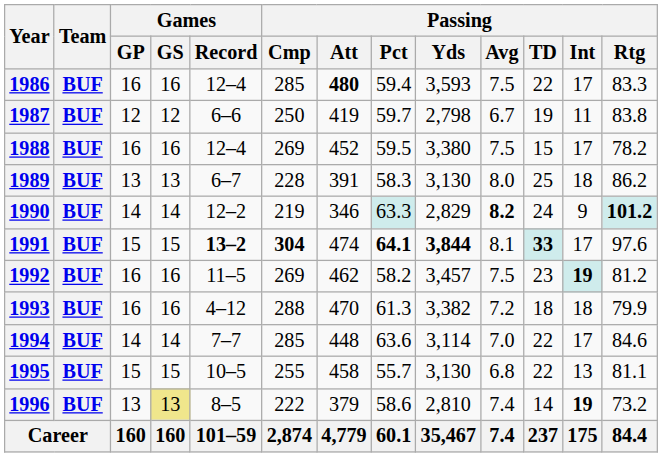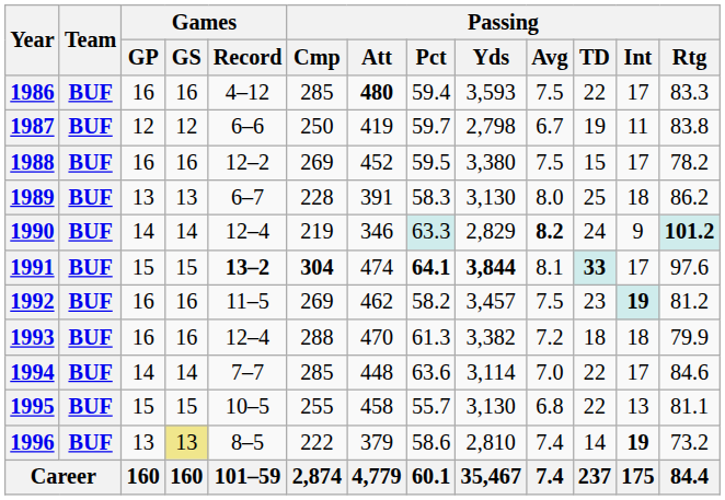 <table class="wikitable" style="text-align:center">
 <tr>
 <th rowspan="2">Year</th>
 <th rowspan="2">Team</th>
 <th colspan="3">Games</th>
 <th colspan="8">Passing</th>
 </tr>
 <tr>
 <th>GP</th>
 <th>GS</th>
 <th>Record</th>
 <th>Cmp</th>
 <th>Att</th>
 <th>Pct</th>
 <th>Yds</th>
 <th>Avg</th>
 <th>TD</th>
 <th>Int</th>
 <th>Rtg</th>
 </tr>
 <tr>
 <th><a href='#'>1986</a></th>
 <th><a href='#'>BUF</a></th>
 <td>16</td>
 <td>16</td>
-<td>12–4</td>
+<td>4–12</td>
 <td>285</td>
 <td><strong>480</strong></td>
 <td>59.4</td>
 <td>3,593</td>
 <td>7.5</td>
 <td>22</td>
 <td>17</td>
 <td>83.3</td>
 </tr>
 <tr>
 <th><a href='#'>1987</a></th>
 <th><a href='#'>BUF</a></th>
 <td>12</td>
 <td>12</td>
 <td>6–6</td>
 <td>250</td>
 <td>419</td>
 <td>59.7</td>
 <td>2,798</td>
 <td>6.7</td>
 <td>19</td>
 <td>11</td>
 <td>83.8</td>
 </tr>
 <tr>
 <th><a href='#'>1988</a></th>
 <th><a href='#'>BUF</a></th>
 <td>16</td>
 <td>16</td>
-<td>12–4</td>
+<td>12–2</td>
 <td>269</td>
 <td>452</td>
 <td>59.5</td>
 <td>3,380</td>
 <td>7.5</td>
 <td>15</td>
 <td>17</td>
 <td>78.2</td>
 </tr>
 <tr>
 <th><a href='#'>1989</a></th>
 <th><a href='#'>BUF</a></th>
 <td>13</td>
 <td>13</td>
 <td>6–7</td>
 <td>228</td>
 <td>391</td>
 <td>58.3</td>
 <td>3,130</td>
 <td>8.0</td>
 <td>25</td>
 <td>18</td>
 <td>86.2</td>
 </tr>
 <tr>
 <th><a href='#'>1990</a></th>
 <th><a href='#'>BUF</a></th>
 <td>14</td>
 <td>14</td>
-<td>12–2</td>
+<td>12–4</td>
 <td>219</td>
 <td>346</td>
 <td style="background:#cfecec;">63.3</td>
 <td>2,829</td>
 <td><strong>8.2</strong></td>
 <td>24</td>
 <td>9</td>
 <td style="background:#cfecec;"><strong>101.2</strong></td>
 </tr>
 <tr>
 <th><a href='#'>1991</a></th>
 <th><a href='#'>BUF</a></th>
 <td>15</td>
 <td>15</td>
 <td><strong>13–2</strong></td>
 <td><strong>304</strong></td>
 <td>474</td>
 <td><strong>64.1</strong></td>
 <td><strong>3,844</strong></td>
 <td>8.1</td>
 <td style="background:#cfecec;"><strong>33</strong></td>
 <td>17</td>
 <td>97.6</td>
 </tr>
 <tr>
 <th><a href='#'>1992</a></th>
 <th><a href='#'>BUF</a></th>
 <td>16</td>
 <td>16</td>
 <td>11–5</td>
 <td>269</td>
 <td>462</td>
 <td>58.2</td>
 <td>3,457</td>
 <td>7.5</td>
 <td>23</td>
 <td style="background:#cfecec;"><strong>19</strong></td>
 <td>81.2</td>
 </tr>
 <tr>
 <th><a href='#'>1993</a></th>
 <th><a href='#'>BUF</a></th>
 <td>16</td>
 <td>16</td>
-<td>4–12</td>
+<td>12–4</td>
 <td>288</td>
 <td>470</td>
 <td>61.3</td>
 <td>3,382</td>
 <td>7.2</td>
 <td>18</td>
 <td>18</td>
 <td>79.9</td>
 </tr>
 <tr>
 <th><a href='#'>1994</a></th>
 <th><a href='#'>BUF</a></th>
 <td>14</td>
 <td>14</td>
 <td>7–7</td>
 <td>285</td>
 <td>448</td>
 <td>63.6</td>
 <td>3,114</td>
 <td>7.0</td>
 <td>22</td>
 <td>17</td>
 <td>84.6</td>
 </tr>
 <tr>
 <th><a href='#'>1995</a></th>
 <th><a href='#'>BUF</a></th>
 <td>15</td>
 <td>15</td>
 <td>10–5</td>
 <td>255</td>
 <td>458</td>
 <td>55.7</td>
 <td>3,130</td>
 <td>6.8</td>
 <td>22</td>
 <td>13</td>
 <td>81.1</td>
 </tr>
 <tr>
 <th><a href='#'>1996</a></th>
 <th><a href='#'>BUF</a></th>
 <td>13</td>
 <td style="background: khaki;">13</td>
 <td>8–5</td>
 <td>222</td>
 <td>379</td>
 <td>58.6</td>
 <td>2,810</td>
 <td>7.4</td>
 <td>14</td>
 <td><strong>19</strong></td>
 <td>73.2</td>
 </tr>
 <tr>
 <th colspan="2">Career</th>
 <th>160</th>
 <th>160</th>
 <th>101–59</th>
 <th>2,874</th>
 <th>4,779</th>
 <th>60.1</th>
 <th>35,467</th>
 <th>7.4</th>
 <th>237</th>
 <th>175</th>
 <th>84.4</th>
 </tr>
 </table>
